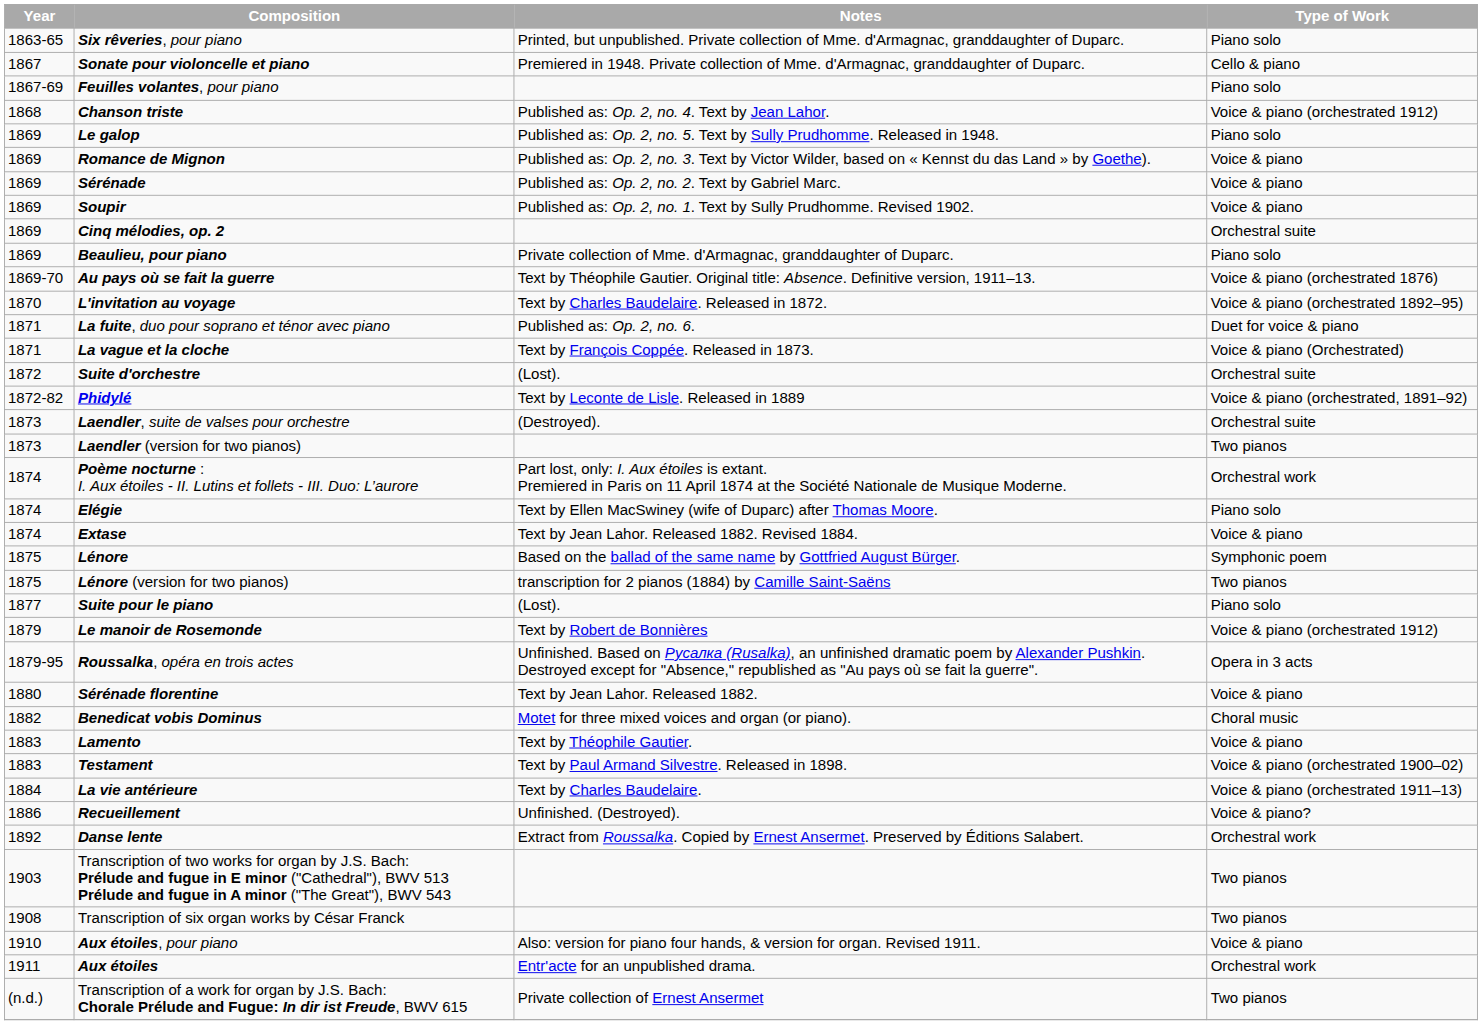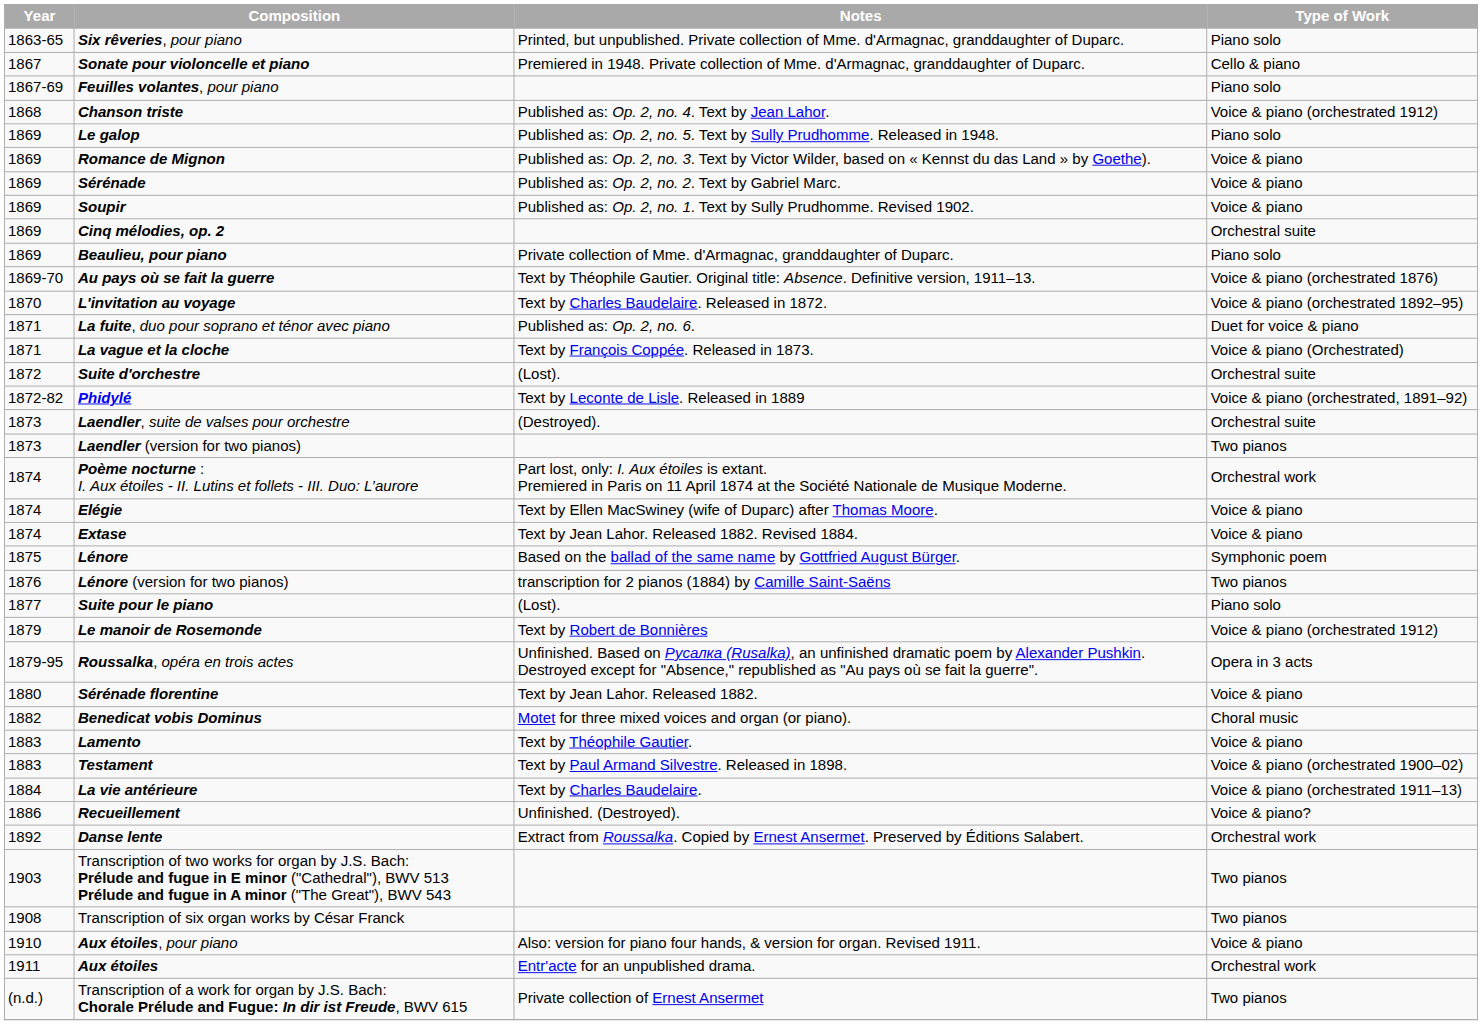 <table class="wikitable sortable" padding="5">
 <tr ---- bgcolor="#f9f9f9">
 </tr>
 <tr>
 <th width="70 px" style="background:Darkgray; color:White">Year</th>
 <th width="500 px" style="background:Darkgray; color:White">Composition</th>
 <th width="800 px" style="background:Darkgray; color:White">Notes</th>
 <th width="300 px" style="background:Darkgray; color:White">Type of Work</th>
 </tr>
 <tr>
 <td>1863-65</td>
 <td><strong><em>Six rêveries</em></strong>, <em>pour piano</em></td>
 <td>Printed, but unpublished. Private collection of Mme. d'Armagnac, granddaughter of Duparc.</td>
 <td>Piano solo</td>
 </tr>
 <tr>
 <td>1867</td>
 <td><strong><em>Sonate pour violoncelle et piano</em></strong></td>
 <td>Premiered in 1948. Private collection of Mme. d'Armagnac, granddaughter of Duparc.</td>
 <td>Cello & piano</td>
 </tr>
 <tr>
 <td>1867-69</td>
 <td><strong><em>Feuilles volantes</em></strong>, <em>pour piano</em></td>
 <td></td>
 <td>Piano solo</td>
 </tr>
 <tr>
 <td>1868</td>
 <td><strong><em>Chanson triste</em></strong></td>
 <td>Published as: <em>Op. 2, no. 4</em>. Text by <a href='#'>Jean Lahor</a>.</td>
 <td>Voice & piano (orchestrated 1912)</td>
 </tr>
 <tr>
 <td>1869</td>
 <td><strong><em>Le galop</em></strong></td>
 <td>Published as: <em>Op. 2, no. 5</em>. Text by <a href='#'>Sully Prudhomme</a>.  Released in 1948.</td>
 <td>Piano solo</td>
 </tr>
 <tr>
 <td>1869</td>
 <td><strong><em>Romance de Mignon</em></strong></td>
 <td>Published as: <em>Op. 2, no. 3</em>. Text by Victor Wilder, based on « Kennst du das Land » by <a href='#'>Goethe</a>).</td>
 <td>Voice & piano</td>
 </tr>
 <tr>
 <td>1869</td>
 <td><strong><em>Sérénade</em></strong></td>
 <td>Published as: <em>Op. 2, no. 2</em>. Text by Gabriel Marc.</td>
 <td>Voice & piano</td>
 </tr>
 <tr>
 <td>1869</td>
 <td><strong><em>Soupir</em></strong></td>
 <td>Published as: <em>Op. 2, no. 1</em>. Text by Sully Prudhomme. Revised 1902.</td>
 <td>Voice & piano</td>
 </tr>
 <tr>
 <td>1869</td>
 <td><strong><em>Cinq mélodies, op. 2</em></strong></td>
 <td></td>
 <td>Orchestral suite</td>
 </tr>
 <tr>
 <td>1869</td>
 <td><strong><em>Beaulieu, pour piano</em></strong></td>
 <td>Private collection of Mme. d'Armagnac, granddaughter of Duparc.</td>
 <td>Piano solo</td>
 </tr>
 <tr>
 <td>1869-70</td>
 <td><strong><em>Au pays où se fait la guerre</em></strong></td>
 <td>Text by Théophile Gautier. Original title: <em>Absence</em>. Definitive version, 1911–13.</td>
 <td>Voice & piano (orchestrated 1876)</td>
 </tr>
 <tr>
 <td>1870</td>
 <td><strong><em>L'invitation au voyage</em></strong></td>
 <td>Text by <a href='#'>Charles Baudelaire</a>. Released in 1872.</td>
 <td>Voice & piano (orchestrated 1892–95)</td>
 </tr>
 <tr>
 <td>1871</td>
 <td><strong><em>La fuite</em></strong>, <em>duo pour soprano et ténor avec piano</em></td>
 <td>Published as: <em>Op. 2, no. 6</em>.</td>
 <td>Duet for voice & piano</td>
 </tr>
 <tr>
 <td>1871</td>
 <td><strong><em>La vague et la cloche</em></strong></td>
 <td>Text by <a href='#'>François Coppée</a>. Released in 1873.</td>
 <td>Voice & piano (Orchestrated)</td>
 </tr>
 <tr>
 <td>1872</td>
 <td><strong><em>Suite d'orchestre</em></strong></td>
 <td>(Lost).</td>
 <td>Orchestral suite</td>
 </tr>
 <tr>
 <td>1872-82</td>
 <td><strong><em><a href='#'>Phidylé</a></em></strong></td>
 <td>Text by <a href='#'>Leconte de Lisle</a>. Released in 1889</td>
 <td>Voice & piano (orchestrated, 1891–92)</td>
 </tr>
 <tr>
 <td>1873</td>
 <td><strong><em>Laendler</em></strong>, <em>suite de valses pour orchestre</em></td>
 <td>(Destroyed).</td>
 <td>Orchestral suite</td>
 </tr>
 <tr>
 <td>1873</td>
 <td><strong><em>Laendler</em></strong> (version for two pianos)</td>
 <td></td>
 <td>Two pianos</td>
 </tr>
 <tr>
 <td>1874</td>
 <td><strong><em>Poème nocturne</em></strong> : <br><em>I. Aux étoiles - II. Lutins et follets - III. Duo: L’aurore</em></td>
 <td>Part lost, only: <em>I. Aux étoiles</em> is extant. <br>Premiered in Paris on 11 April 1874 at the Société Nationale de Musique Moderne.</td>
 <td>Orchestral work</td>
 </tr>
 <tr>
 <td>1874</td>
 <td><strong><em>Elégie</em></strong></td>
 <td>Text by Ellen MacSwiney (wife of Duparc) after <a href='#'>Thomas Moore</a>.</td>
-<td>Piano solo</td>
+<td>Voice & piano</td>
 </tr>
 <tr>
 <td>1874</td>
 <td><strong><em>Extase</em></strong></td>
 <td>Text by Jean Lahor. Released 1882. Revised 1884.</td>
 <td>Voice & piano</td>
 </tr>
 <tr>
 <td>1875</td>
 <td><strong><em>Lénore</em></strong></td>
 <td>Based on the <a href='#'>ballad of the same name</a> by <a href='#'>Gottfried August Bürger</a>.</td>
 <td>Symphonic poem</td>
 </tr>
 <tr>
-<td>1875</td>
+<td>1876</td>
 <td><strong><em>Lénore</em></strong> (version for two pianos)</td>
 <td>transcription for 2 pianos (1884) by <a href='#'>Camille Saint-Saëns</a></td>
 <td>Two pianos</td>
 </tr>
 <tr>
 <td>1877</td>
 <td><strong><em>Suite pour le piano</em></strong></td>
 <td>(Lost).</td>
 <td>Piano solo</td>
 </tr>
 <tr>
 <td>1879</td>
 <td><strong><em>Le manoir de Rosemonde</em></strong></td>
 <td>Text by <a href='#'>Robert de Bonnières</a></td>
 <td>Voice & piano (orchestrated 1912)</td>
 </tr>
 <tr>
 <td>1879-95</td>
 <td><strong><em>Roussalka</em></strong>, <em>opéra en trois actes</em></td>
 <td>Unfinished. Based on <em><a href='#'>Русалка (Rusalka)</a></em>, an unfinished dramatic poem by <a href='#'>Alexander Pushkin</a>. Destroyed except for "Absence," republished as "Au pays où se fait la guerre".</td>
 <td>Opera in 3 acts</td>
 </tr>
 <tr>
 <td>1880</td>
 <td><strong><em>Sérénade florentine</em></strong></td>
 <td>Text by Jean Lahor. Released 1882.</td>
 <td>Voice & piano</td>
 </tr>
 <tr>
 <td>1882</td>
 <td><strong><em>Benedicat vobis Dominus</em></strong></td>
 <td><a href='#'>Motet</a> for three mixed voices and organ (or piano).</td>
 <td>Choral music</td>
 </tr>
 <tr>
 <td>1883</td>
 <td><strong><em>Lamento</em></strong></td>
 <td>Text by <a href='#'>Théophile Gautier</a>.</td>
 <td>Voice & piano</td>
 </tr>
 <tr>
 <td>1883</td>
 <td><strong><em>Testament</em></strong></td>
 <td>Text by <a href='#'>Paul Armand Silvestre</a>. Released in 1898.</td>
 <td>Voice & piano (orchestrated 1900–02)</td>
 </tr>
 <tr>
 <td>1884</td>
 <td><strong><em>La vie antérieure</em></strong></td>
 <td>Text by <a href='#'>Charles Baudelaire</a>.</td>
 <td>Voice & piano (orchestrated 1911–13)</td>
 </tr>
 <tr>
 <td>1886</td>
 <td><strong><em>Recueillement</em></strong></td>
 <td>Unfinished. (Destroyed).</td>
 <td>Voice & piano?</td>
 </tr>
 <tr>
 <td>1892</td>
 <td><strong><em>Danse lente</em></strong></td>
 <td>Extract from <a href='#'><em>Roussalka</em></a>. Copied by <a href='#'>Ernest Ansermet</a>. Preserved by Éditions Salabert.</td>
 <td>Orchestral work</td>
 </tr>
 <tr>
 <td>1903</td>
 <td>Transcription of two works for organ by J.S. Bach: <br><strong>Prélude and fugue in E minor</strong> ("Cathedral"), BWV 513<br><strong>Prélude and fugue in A minor</strong> ("The Great"), BWV 543</td>
 <td></td>
 <td>Two pianos</td>
 </tr>
 <tr>
 <td>1908</td>
 <td>Transcription of six organ works by César Franck</td>
 <td></td>
 <td>Two pianos</td>
 </tr>
 <tr>
 <td>1910</td>
 <td><strong><em>Aux étoiles</em></strong>, <em>pour piano</em></td>
 <td>Also: version for piano four hands, & version for organ. Revised 1911.</td>
 <td>Voice & piano</td>
 </tr>
 <tr>
 <td>1911</td>
 <td><strong><em>Aux étoiles</em></strong></td>
 <td><a href='#'>Entr'acte</a> for an unpublished drama.</td>
 <td>Orchestral work</td>
 </tr>
 <tr>
 <td>(n.d.)</td>
 <td>Transcription of a work for organ by J.S. Bach: <br><strong>Chorale Prélude and Fugue:</strong> <strong><em>In dir ist Freude</em></strong>, BWV 615</td>
 <td>Private collection of <a href='#'>Ernest Ansermet</a></td>
 <td>Two pianos</td>
 </tr>
 <tr>
 </tr>
 </table>
